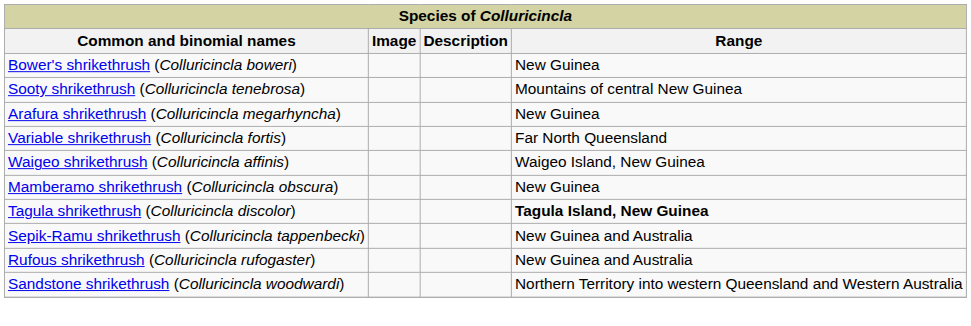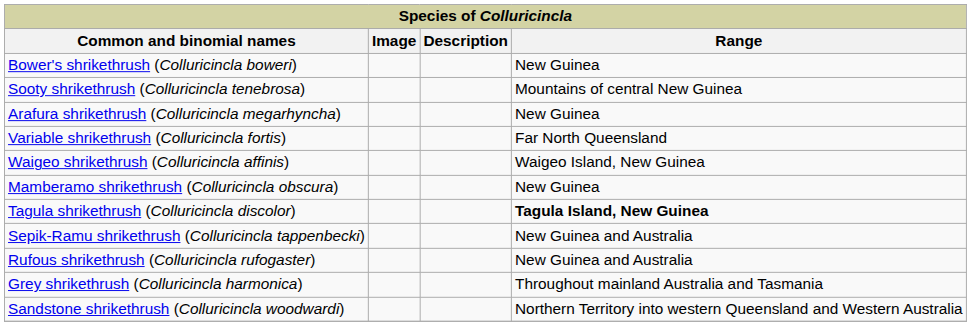 <table class="wikitable">
 <tr>
 <th align="center" style="background-color: #D3D3A4" colspan ="4">Species of <em>Colluricincla</em></th>
 </tr>
 <tr>
 <th>Common and binomial names</th>
 <th class="unsortable">Image</th>
 <th>Description</th>
 <th>Range</th>
 </tr>
 <tr>
 <td><a href='#'>Bower's shrikethrush</a> (<em>Colluricincla boweri</em>)</td>
 <td></td>
 <td></td>
 <td>New Guinea</td>
 </tr>
 <tr>
 <td><a href='#'>Sooty shrikethrush</a> (<em>Colluricincla tenebrosa</em>)</td>
 <td></td>
 <td></td>
 <td>Mountains of central New Guinea</td>
 </tr>
 <tr>
 <td><a href='#'>Arafura shrikethrush</a> (<em>Colluricincla megarhyncha</em>)</td>
 <td></td>
 <td></td>
 <td>New Guinea</td>
 </tr>
 <tr>
 <td><a href='#'>Variable shrikethrush</a> (<em>Colluricincla fortis</em>)</td>
 <td></td>
 <td></td>
 <td>Far North Queensland</td>
 </tr>
 <tr>
 <td><a href='#'>Waigeo shrikethrush</a> (<em>Colluricincla affinis</em>)</td>
 <td></td>
 <td></td>
 <td>Waigeo Island, New Guinea</td>
 </tr>
 <tr>
 <td><a href='#'>Mamberamo shrikethrush</a> (<em>Colluricincla obscura</em>)</td>
 <td></td>
 <td></td>
 <td>New Guinea</td>
 </tr>
 <tr>
 <td><a href='#'>Tagula shrikethrush</a> (<em>Colluricincla discolor</em>)</td>
 <td></td>
 <td></td>
 <td><strong>Tagula Island, New Guinea</strong></td>
 </tr>
 <tr>
 <td><a href='#'>Sepik-Ramu shrikethrush</a> (<em>Colluricincla tappenbecki</em>)</td>
 <td></td>
 <td></td>
 <td>New Guinea and Australia</td>
 </tr>
 <tr>
 <td><a href='#'>Rufous shrikethrush</a> (<em>Colluricincla rufogaster</em>)</td>
 <td></td>
 <td></td>
 <td>New Guinea and Australia</td>
 </tr>
 <tr>
+<td><a href='#'>Grey shrikethrush</a> (<em>Colluricincla harmonica</em>)</td>
+<td></td>
+<td></td>
+<td>Throughout mainland Australia and Tasmania</td>
+</tr>
+<tr>
 <td><a href='#'>Sandstone shrikethrush</a>  (<em>Colluricincla woodwardi</em>)</td>
 <td></td>
 <td></td>
 <td>Northern Territory into western Queensland and Western Australia</td>
 </tr>
 <tr>
 </tr>
 </table>
